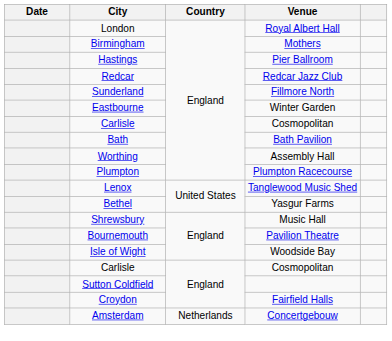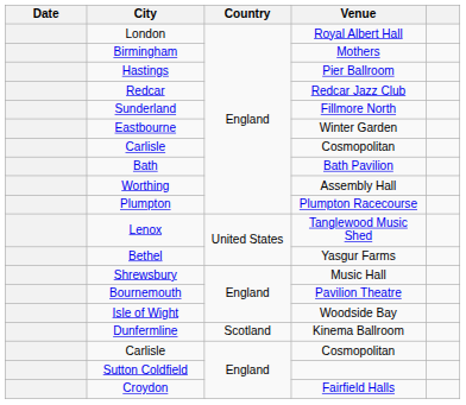 <table class="wikitable sortable plainrowheaders" style="text-align:center;">
 <tr>
 <th scope="col" style="width:11em;">Date</th>
 <th scope="col" style="width:13em;">City</th>
 <th scope="col" style="width:10em;">Country</th>
 <th scope="col" style="width:16em;">Venue</th>
 <th scope="col" style="width:5em;" class="unsortable"></th>
 </tr>
 <tr>
 <th scope="row"></th>
 <td>London</td>
 <td rowspan="10">England</td>
 <td><a href='#'>Royal Albert Hall</a></td>
 <td></td>
 </tr>
 <tr>
 <th scope="row"></th>
 <td><a href='#'>Birmingham</a></td>
 <td><a href='#'>Mothers</a></td>
 <td></td>
 </tr>
 <tr>
 <th scope="row"></th>
 <td><a href='#'>Hastings</a></td>
 <td><a href='#'>Pier Ballroom</a></td>
 <td></td>
 </tr>
 <tr>
 <th scope="row"></th>
 <td><a href='#'>Redcar</a></td>
 <td><a href='#'>Redcar Jazz Club</a></td>
 <td></td>
 </tr>
 <tr>
 <th scope="row"></th>
 <td><a href='#'>Sunderland</a></td>
 <td><a href='#'>Fillmore North</a></td>
 <td></td>
 </tr>
 <tr>
 <th scope="row"></th>
 <td><a href='#'>Eastbourne</a></td>
 <td>Winter Garden</td>
 <td></td>
 </tr>
 <tr>
 <th scope="row"></th>
 <td><a href='#'>Carlisle</a></td>
 <td>Cosmopolitan</td>
 <td></td>
 </tr>
 <tr>
 <th scope="row"></th>
 <td><a href='#'>Bath</a></td>
 <td><a href='#'>Bath Pavilion</a></td>
 <td></td>
 </tr>
 <tr>
 <th scope="row"></th>
 <td><a href='#'>Worthing</a></td>
 <td>Assembly Hall</td>
 <td></td>
 </tr>
 <tr>
 <th scope="row"></th>
 <td><a href='#'>Plumpton</a></td>
 <td><a href='#'>Plumpton Racecourse</a></td>
 <td></td>
 </tr>
 <tr>
 <th scope="row"></th>
 <td><a href='#'>Lenox</a></td>
 <td rowspan="2">United States</td>
 <td><a href='#'>Tanglewood Music Shed</a></td>
 <td></td>
 </tr>
 <tr>
 <th scope="row"></th>
 <td><a href='#'>Bethel</a></td>
 <td>Yasgur Farms</td>
 <td></td>
 </tr>
 <tr>
 <th scope="row"></th>
 <td><a href='#'>Shrewsbury</a></td>
 <td rowspan="3">England</td>
 <td>Music Hall</td>
 <td></td>
 </tr>
 <tr>
 <th scope="row"></th>
 <td><a href='#'>Bournemouth</a></td>
 <td><a href='#'>Pavilion Theatre</a></td>
 <td></td>
 </tr>
 <tr>
 <th scope="row"></th>
 <td><a href='#'>Isle of Wight</a></td>
 <td>Woodside Bay</td>
 <td></td>
 </tr>
 <tr>
 <th scope="row"></th>
+<td><a href='#'>Dunfermline</a></td>
+<td>Scotland</td>
+<td>Kinema Ballroom</td>
+<td></td>
+</tr>
+<tr>
+<th scope="row"></th>
 <td>Carlisle</td>
 <td rowspan="3">England</td>
 <td>Cosmopolitan</td>
 <td></td>
 </tr>
 <tr>
 <th scope="row"></th>
 <td><a href='#'>Sutton Coldfield</a></td>
 <td></td>
 <td></td>
 </tr>
 <tr>
 <th scope="row"></th>
 <td><a href='#'>Croydon</a></td>
 <td><a href='#'>Fairfield Halls</a></td>
 <td></td>
 </tr>
-<tr>
-<th scope="row"></th>
-<td><a href='#'>Amsterdam</a></td>
-<td>Netherlands</td>
-<td><a href='#'>Concertgebouw</a></td>
-<td></td>
-</tr>
 </table>
